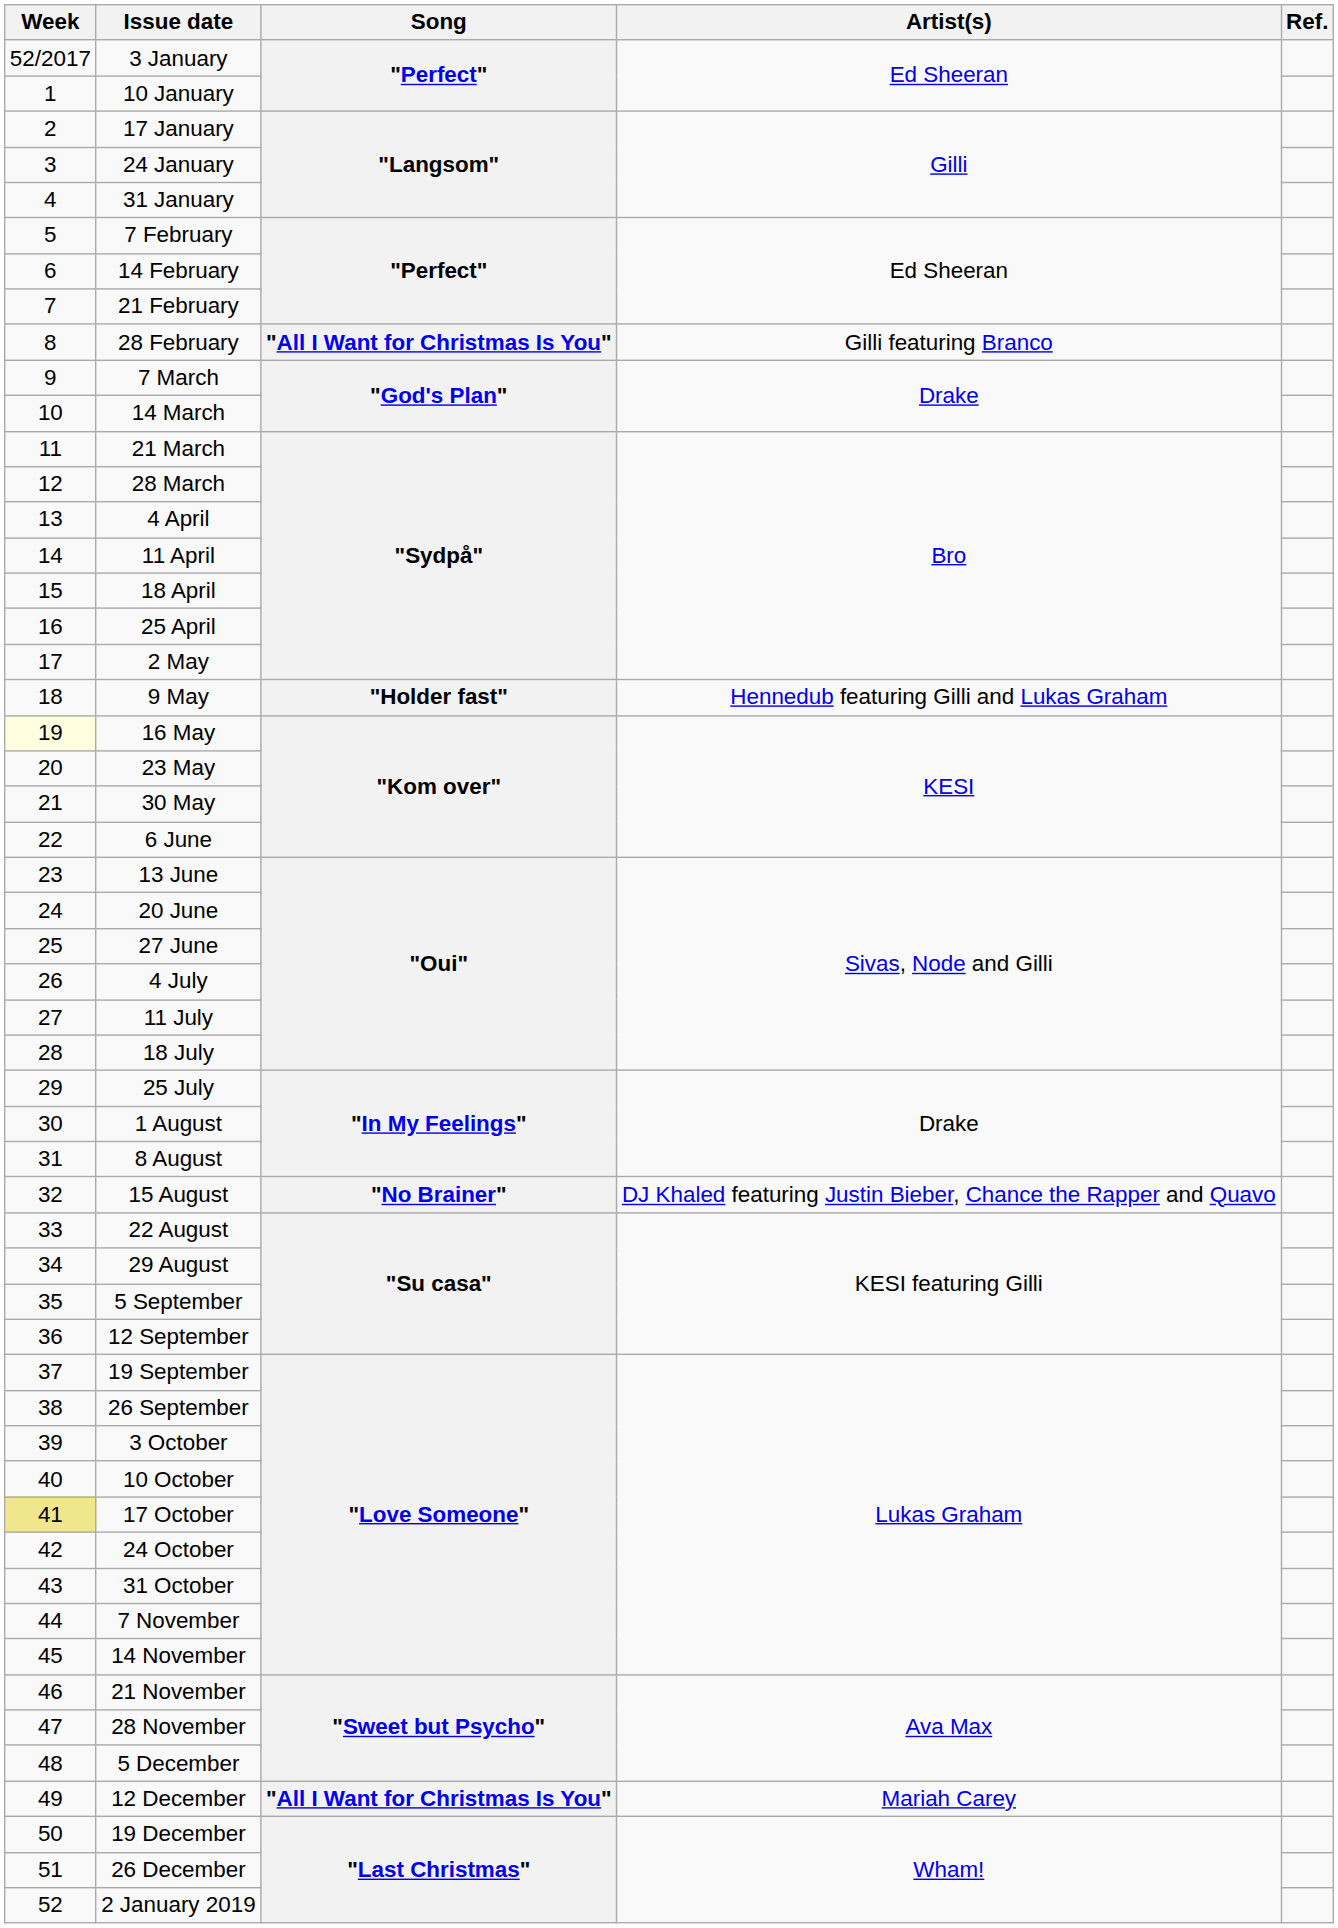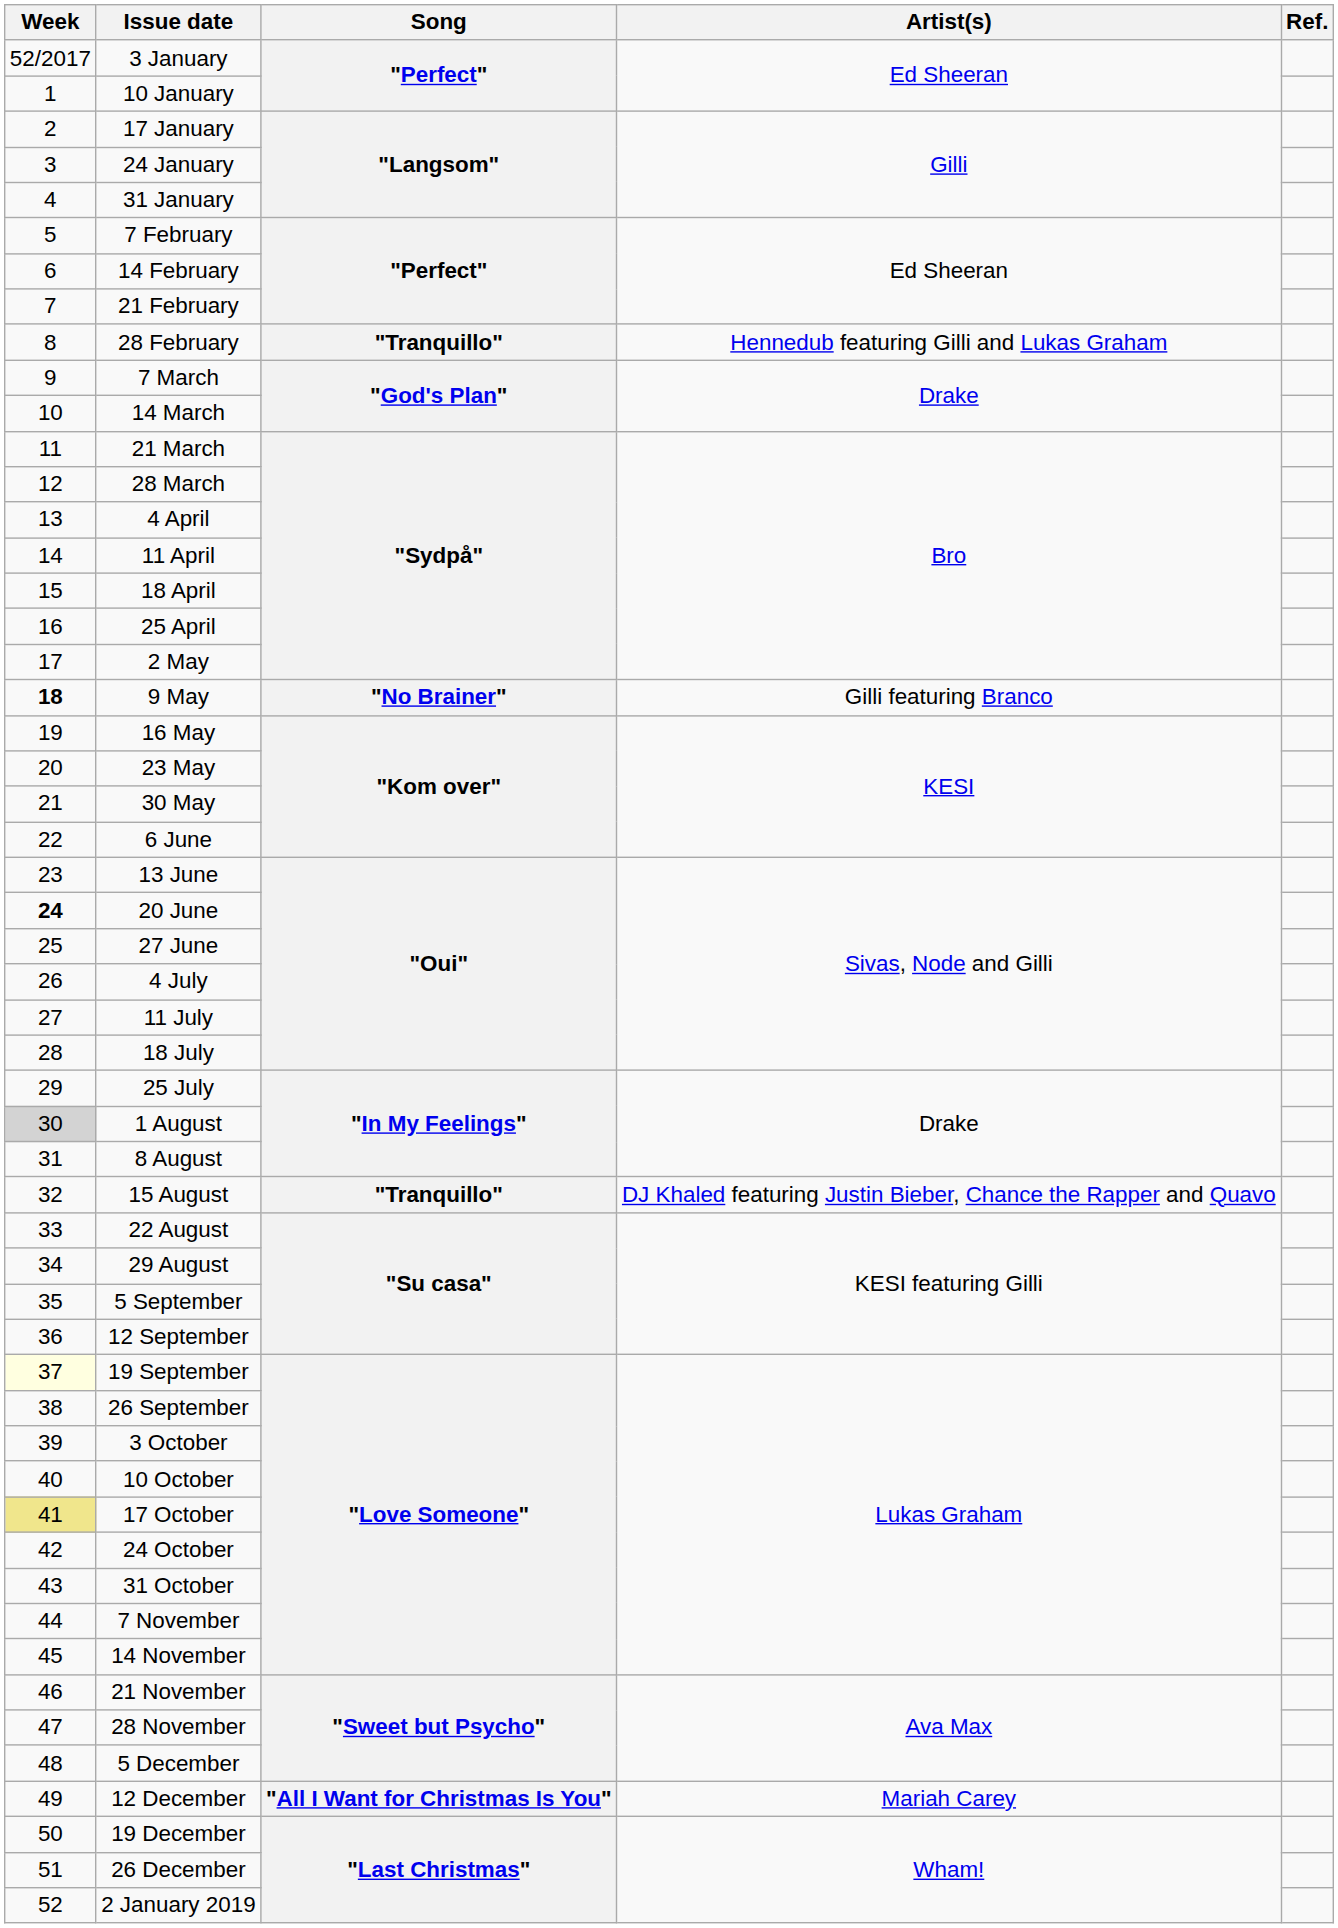 <table class="wikitable plainrowheaders" style="text-align: center;">
 <tr>
 <th scope="col">Week</th>
 <th scope="col">Issue date</th>
 <th scope="col">Song</th>
 <th scope="col">Artist(s)</th>
 <th scope="col">Ref.</th>
 </tr>
 <tr>
 <td>52/2017</td>
 <td>3 January</td>
 <th scope="row" rowspan="2">"<a href='#'>Perfect</a>"</th>
 <td rowspan="2"><a href='#'>Ed Sheeran</a></td>
 <td></td>
 </tr>
 <tr>
 <td>1</td>
 <td>10 January</td>
 <td></td>
 </tr>
 <tr>
 <td>2</td>
 <td>17 January</td>
 <th scope="row" rowspan="3">"Langsom"</th>
 <td rowspan="3"><a href='#'>Gilli</a></td>
 <td></td>
 </tr>
 <tr>
 <td>3</td>
 <td>24 January</td>
 <td></td>
 </tr>
 <tr>
 <td>4</td>
 <td>31 January</td>
 <td></td>
 </tr>
 <tr>
 <td>5</td>
 <td>7 February</td>
 <th scope="row" rowspan="3">"Perfect"</th>
 <td rowspan="3">Ed Sheeran</td>
 <td></td>
 </tr>
 <tr>
 <td>6</td>
 <td>14 February</td>
 <td></td>
 </tr>
 <tr>
 <td>7</td>
 <td>21 February</td>
 <td></td>
 </tr>
 <tr>
 <td>8</td>
 <td>28 February</td>
-<th scope="row">"<a href='#'>All I Want for Christmas Is You</a>"</th>
-<td>Gilli featuring <a href='#'>Branco</a></td>
+<th scope="row">"Tranquillo"</th>
+<td><a href='#'>Hennedub</a> featuring Gilli and <a href='#'>Lukas Graham</a></td>
 <td></td>
 </tr>
 <tr>
 <td>9</td>
 <td>7 March</td>
 <th scope="row" rowspan="2">"<a href='#'>God's Plan</a>"</th>
 <td rowspan="2"><a href='#'>Drake</a></td>
 <td></td>
 </tr>
 <tr>
 <td>10</td>
 <td>14 March</td>
 <td></td>
 </tr>
 <tr>
 <td>11</td>
 <td>21 March</td>
 <th scope="row" rowspan="7">"Sydpå"</th>
 <td rowspan="7"><a href='#'>Bro</a></td>
 <td></td>
 </tr>
 <tr>
 <td>12</td>
 <td>28 March</td>
 <td></td>
 </tr>
 <tr>
 <td>13</td>
 <td>4 April</td>
 <td></td>
 </tr>
 <tr>
 <td>14</td>
 <td>11 April</td>
 <td></td>
 </tr>
 <tr>
 <td>15</td>
 <td>18 April</td>
 <td></td>
 </tr>
 <tr>
 <td>16</td>
 <td>25 April</td>
 <td></td>
 </tr>
 <tr>
 <td>17</td>
 <td>2 May</td>
 <td></td>
 </tr>
 <tr>
-<td>18</td>
+<td><strong>18</strong></td>
 <td>9 May</td>
-<th scope="row">"Holder fast"</th>
-<td><a href='#'>Hennedub</a> featuring Gilli and <a href='#'>Lukas Graham</a></td>
+<th scope="row">"<a href='#'>No Brainer</a>"</th>
+<td>Gilli featuring <a href='#'>Branco</a></td>
 <td></td>
 </tr>
 <tr>
-<td style="background: lightyellow;">19</td>
+<td>19</td>
 <td>16 May</td>
 <th scope="row" rowspan="4">"Kom over"</th>
 <td rowspan="4"><a href='#'>KESI</a></td>
 <td></td>
 </tr>
 <tr>
 <td>20</td>
 <td>23 May</td>
 <td></td>
 </tr>
 <tr>
 <td>21</td>
 <td>30 May</td>
 <td></td>
 </tr>
 <tr>
 <td>22</td>
 <td>6 June</td>
 <td></td>
 </tr>
 <tr>
 <td>23</td>
 <td>13 June</td>
 <th scope="row" rowspan="6">"Oui"</th>
 <td rowspan="6"><a href='#'>Sivas</a>, <a href='#'>Node</a> and Gilli</td>
 <td></td>
 </tr>
 <tr>
-<td>24</td>
+<td><strong>24</strong></td>
 <td>20 June</td>
 <td></td>
 </tr>
 <tr>
 <td>25</td>
 <td>27 June</td>
 <td></td>
 </tr>
 <tr>
 <td>26</td>
 <td>4 July</td>
 <td></td>
 </tr>
 <tr>
 <td>27</td>
 <td>11 July</td>
 <td></td>
 </tr>
 <tr>
 <td>28</td>
 <td>18 July</td>
 <td></td>
 </tr>
 <tr>
 <td>29</td>
 <td>25 July</td>
 <th scope="row" rowspan="3">"<a href='#'>In My Feelings</a>"</th>
 <td rowspan="3">Drake</td>
 <td></td>
 </tr>
 <tr>
-<td>30</td>
+<td style="background: lightgrey;">30</td>
 <td>1 August</td>
 <td></td>
 </tr>
 <tr>
 <td>31</td>
 <td>8 August</td>
 <td></td>
 </tr>
 <tr>
 <td>32</td>
 <td>15 August</td>
-<th scope="row">"<a href='#'>No Brainer</a>"</th>
+<th scope="row">"Tranquillo"</th>
 <td><a href='#'>DJ Khaled</a> featuring <a href='#'>Justin Bieber</a>, <a href='#'>Chance the Rapper</a> and <a href='#'>Quavo</a></td>
 <td></td>
 </tr>
 <tr>
 <td>33</td>
 <td>22 August</td>
 <th scope="row" rowspan="4">"Su casa"</th>
 <td rowspan="4">KESI featuring Gilli</td>
 <td></td>
 </tr>
 <tr>
 <td>34</td>
 <td>29 August</td>
 <td></td>
 </tr>
 <tr>
 <td>35</td>
 <td>5 September</td>
 <td></td>
 </tr>
 <tr>
 <td>36</td>
 <td>12 September</td>
 <td></td>
 </tr>
 <tr>
-<td>37</td>
+<td style="background: lightyellow;">37</td>
 <td>19 September</td>
 <th scope="row" rowspan="9">"<a href='#'>Love Someone</a>"</th>
 <td rowspan="9"><a href='#'>Lukas Graham</a></td>
 <td></td>
 </tr>
 <tr>
 <td>38</td>
 <td>26 September</td>
 <td></td>
 </tr>
 <tr>
 <td>39</td>
 <td>3 October</td>
 <td></td>
 </tr>
 <tr>
 <td>40</td>
 <td>10 October</td>
 <td></td>
 </tr>
 <tr>
 <td style="background: khaki;">41</td>
 <td>17 October</td>
 <td></td>
 </tr>
 <tr>
 <td>42</td>
 <td>24 October</td>
 <td></td>
 </tr>
 <tr>
 <td>43</td>
 <td>31 October</td>
 <td></td>
 </tr>
 <tr>
 <td>44</td>
 <td>7 November</td>
 <td></td>
 </tr>
 <tr>
 <td>45</td>
 <td>14 November</td>
 <td></td>
 </tr>
 <tr>
 <td>46</td>
 <td>21 November</td>
 <th scope="row" rowspan="3">"<a href='#'>Sweet but Psycho</a>"</th>
 <td rowspan="3"><a href='#'>Ava Max</a></td>
 <td></td>
 </tr>
 <tr>
 <td>47</td>
 <td>28 November</td>
 <td></td>
 </tr>
 <tr>
 <td>48</td>
 <td>5 December</td>
 <td></td>
 </tr>
 <tr>
 <td>49</td>
 <td>12 December</td>
 <th scope="row">"<a href='#'>All I Want for Christmas Is You</a>"</th>
 <td><a href='#'>Mariah Carey</a></td>
 <td></td>
 </tr>
 <tr>
 <td>50</td>
 <td>19 December</td>
 <th scope="row" rowspan="3">"<a href='#'>Last Christmas</a>"</th>
 <td rowspan="3"><a href='#'>Wham!</a></td>
 <td></td>
 </tr>
 <tr>
 <td>51</td>
 <td>26 December</td>
 <td></td>
 </tr>
 <tr>
 <td>52</td>
 <td>2 January 2019</td>
 <td></td>
 </tr>
 </table>
